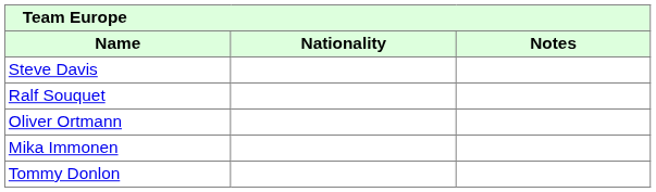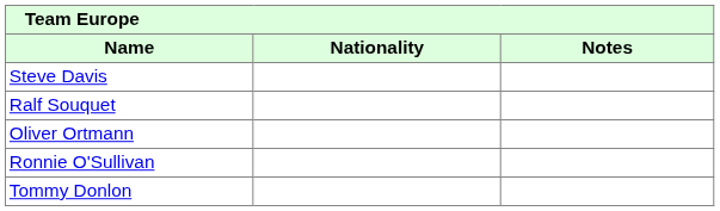 <table border="1" cellpadding="3" width="70%" style="border-collapse: collapse;">
 <tr bgcolor="#ddffdd">
 <td colspan=3>   <strong>Team Europe</strong></td>
 </tr>
 <tr bgcolor="#ddffdd">
 <th width=35%>Name</th>
 <th width=35%>Nationality</th>
 <th width=30%>Notes</th>
 </tr>
 <tr>
 <td><a href='#'>Steve Davis</a></td>
 <td></td>
 <td></td>
 </tr>
 <tr>
 <td><a href='#'>Ralf Souquet</a></td>
 <td></td>
 <td></td>
 </tr>
 <tr>
 <td><a href='#'>Oliver Ortmann</a></td>
 <td></td>
 <td></td>
 </tr>
 <tr>
-<td><a href='#'>Mika Immonen</a></td>
+<td><a href='#'>Ronnie O'Sullivan</a></td>
 <td></td>
 <td></td>
 </tr>
 <tr>
 <td><a href='#'>Tommy Donlon</a></td>
 <td></td>
 <td></td>
 </tr>
 </table>
